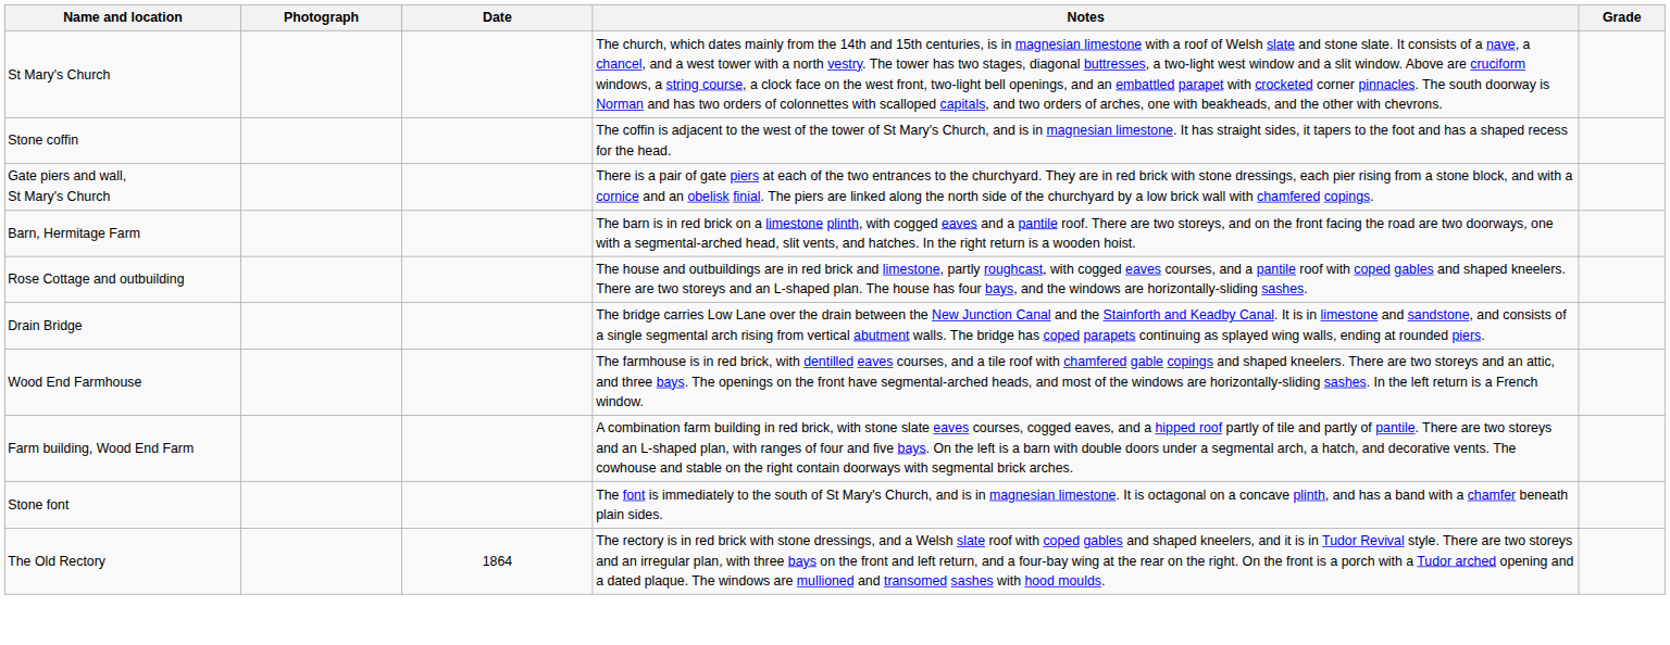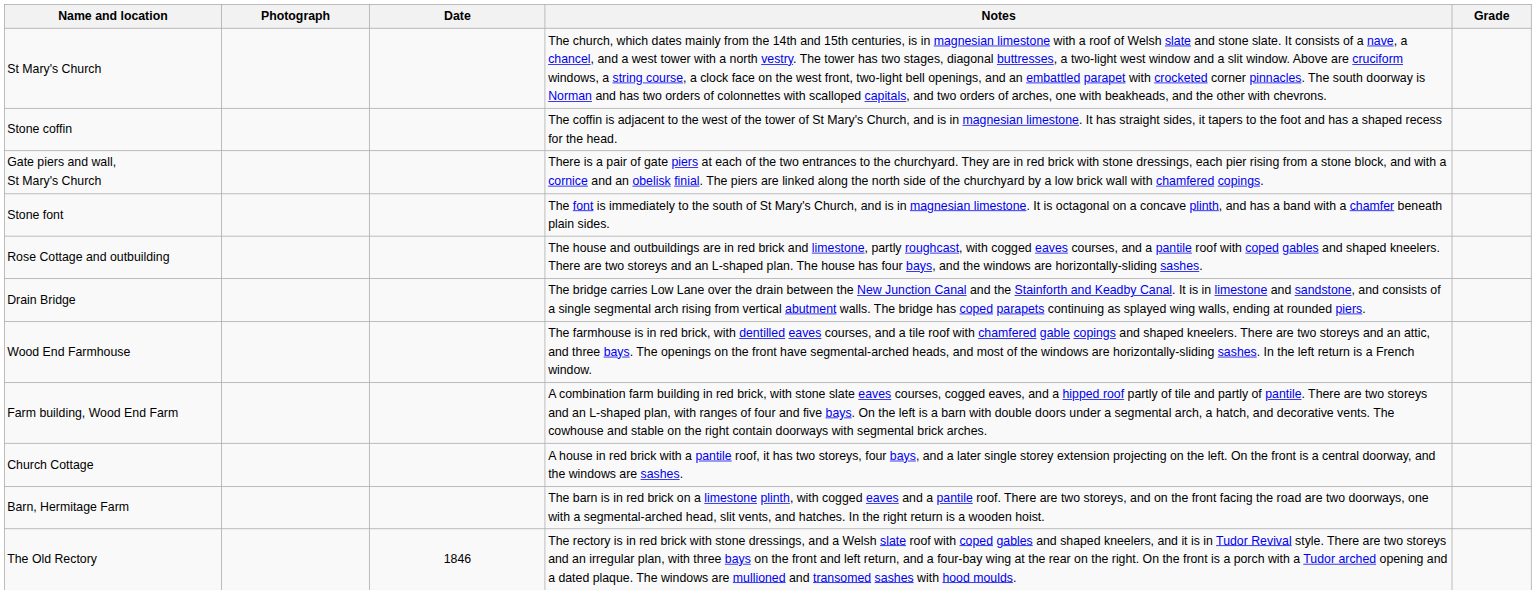 <table class="wikitable sortable plainrowheaders" style="width:100%; border:0; text-align:left; line-height:150%;">
 <tr>
 <th scope="col"  style="width:150px">Name and location</th>
 <th scope="col"  style="width:100px" class="unsortable">Photograph</th>
 <th scope="col"  style="width:120px">Date</th>
 <th scope="col"  style="width:650px" class="unsortable">Notes</th>
 <th scope="col"  style="width:50px">Grade</th>
 </tr>
 <tr>
 <td>St Mary's Church<br><small></small></td>
 <td></td>
 <td align="center"></td>
 <td>The church, which dates mainly from the 14th and 15th centuries, is in <a href='#'>magnesian limestone</a> with a roof of Welsh <a href='#'>slate</a> and stone slate.  It consists of a <a href='#'>nave</a>, a <a href='#'>chancel</a>, and a west tower with a north <a href='#'>vestry</a>.  The tower has two stages, diagonal <a href='#'>buttresses</a>, a two-light west window and a slit window.  Above are <a href='#'>cruciform</a> windows, a <a href='#'>string course</a>, a clock face on the west front, two-light bell openings, and an <a href='#'>embattled</a> <a href='#'>parapet</a> with <a href='#'>crocketed</a> corner <a href='#'>pinnacles</a>.  The south doorway is <a href='#'>Norman</a> and has two orders of colonnettes with scalloped <a href='#'>capitals</a>, and two orders of arches, one with beakheads, and the other with chevrons.</td>
 <td align="center" ></td>
 </tr>
 <tr>
 <td>Stone coffin<br><small></small></td>
 <td></td>
 <td align="center"></td>
 <td>The coffin is adjacent to the west of the tower of St Mary's Church, and is in <a href='#'>magnesian limestone</a>.  It has straight sides, it tapers to the foot and has a shaped recess for the head.</td>
 <td align="center" ></td>
 </tr>
 <tr>
 <td>Gate piers and wall,<br>St Mary's Church<br><small></small></td>
 <td></td>
 <td align="center"></td>
 <td>There is a pair of gate <a href='#'>piers</a> at each of the two entrances to the churchyard.  They are in red brick with stone dressings, each pier rising from a stone block, and with a <a href='#'>cornice</a> and an <a href='#'>obelisk</a> <a href='#'>finial</a>.  The piers are linked along the north side of the churchyard by a low brick wall with <a href='#'>chamfered</a> <a href='#'>copings</a>.</td>
 <td align="center" ></td>
 </tr>
 <tr>
-<td>Barn, Hermitage Farm<br><small></small></td>
+<td>Stone font<br><small></small></td>
 <td></td>
 <td align="center"></td>
-<td>The barn is in red brick on a <a href='#'>limestone</a> <a href='#'>plinth</a>, with cogged <a href='#'>eaves</a> and a <a href='#'>pantile</a> roof.  There are two storeys, and on the front facing the road are two doorways, one with a segmental-arched head, slit vents, and hatches.  In the right return is a wooden hoist.</td>
+<td>The <a href='#'>font</a> is immediately to the south of St Mary's Church, and is in <a href='#'>magnesian limestone</a>.  It is octagonal on a concave <a href='#'>plinth</a>, and has a band with a <a href='#'>chamfer</a> beneath plain sides.</td>
 <td align="center" ></td>
 </tr>
 <tr>
 <td>Rose Cottage and outbuilding<br><small></small></td>
 <td></td>
 <td align="center"></td>
 <td>The house and outbuildings are in red brick and <a href='#'>limestone</a>, partly <a href='#'>roughcast</a>, with cogged <a href='#'>eaves</a> courses, and a <a href='#'>pantile</a> roof with <a href='#'>coped</a> <a href='#'>gables</a> and shaped kneelers.  There are two storeys and an L-shaped plan.  The house has four <a href='#'>bays</a>, and the windows are horizontally-sliding <a href='#'>sashes</a>.</td>
 <td align="center" ></td>
 </tr>
 <tr>
 <td>Drain Bridge<br><small></small></td>
 <td></td>
 <td align="center"></td>
 <td>The bridge carries Low Lane over the drain between the <a href='#'>New Junction Canal</a> and the <a href='#'>Stainforth and Keadby Canal</a>.  It is in <a href='#'>limestone</a> and <a href='#'>sandstone</a>, and consists of a single segmental arch rising from vertical <a href='#'>abutment</a> walls.  The bridge has <a href='#'>coped</a> <a href='#'>parapets</a> continuing as splayed wing walls, ending at rounded <a href='#'>piers</a>.</td>
 <td align="center" ></td>
 </tr>
 <tr>
 <td>Wood End Farmhouse<br><small></small></td>
 <td></td>
 <td align="center"></td>
 <td>The farmhouse is in red brick, with <a href='#'>dentilled</a> <a href='#'>eaves</a> courses, and a tile roof with <a href='#'>chamfered</a> <a href='#'>gable</a> <a href='#'>copings</a> and shaped kneelers.  There are two storeys and an attic, and three <a href='#'>bays</a>.  The openings on the front have segmental-arched heads, and most of the windows are horizontally-sliding <a href='#'>sashes</a>.  In the left return is a French window.</td>
 <td align="center" ></td>
 </tr>
 <tr>
 <td>Farm building, Wood End Farm<br><small></small></td>
 <td></td>
 <td align="center"></td>
 <td>A combination farm building in red brick, with stone slate <a href='#'>eaves</a> courses, cogged eaves, and a <a href='#'>hipped roof</a> partly of tile and partly of <a href='#'>pantile</a>.  There are two storeys and an L-shaped plan, with ranges of four and five <a href='#'>bays</a>.  On the left is a barn with double doors under a segmental arch, a hatch, and decorative vents.  The cowhouse and stable on the right contain doorways with segmental brick arches.</td>
 <td align="center" ></td>
 </tr>
 <tr>
-<td>Stone font<br><small></small></td>
+<td>Church Cottage<br><small></small></td>
 <td></td>
 <td align="center"></td>
-<td>The <a href='#'>font</a> is immediately to the south of St Mary's Church, and is in <a href='#'>magnesian limestone</a>.  It is octagonal on a concave <a href='#'>plinth</a>, and has a band with a <a href='#'>chamfer</a> beneath plain sides.</td>
+<td>A house in red brick with a <a href='#'>pantile</a> roof, it has two storeys, four <a href='#'>bays</a>, and a later single storey extension projecting on the left.  On the front is a central doorway, and the windows are <a href='#'>sashes</a>.</td>
+<td align="center" ></td>
+</tr>
+<tr>
+<td>Barn, Hermitage Farm<br><small></small></td>
+<td></td>
+<td align="center"></td>
+<td>The barn is in red brick on a <a href='#'>limestone</a> <a href='#'>plinth</a>, with cogged <a href='#'>eaves</a> and a <a href='#'>pantile</a> roof.  There are two storeys, and on the front facing the road are two doorways, one with a segmental-arched head, slit vents, and hatches.  In the right return is a wooden hoist.</td>
 <td align="center" ></td>
 </tr>
 <tr>
 <td>The Old Rectory<br><small></small></td>
 <td></td>
-<td align="center">1864</td>
+<td align="center">1846</td>
 <td>The rectory is in red brick with stone dressings, and a Welsh <a href='#'>slate</a> roof with <a href='#'>coped</a> <a href='#'>gables</a> and shaped kneelers, and it is in <a href='#'>Tudor Revival</a> style.  There are two storeys and an irregular plan, with three <a href='#'>bays</a> on the front and left return, and a four-bay wing at the rear on the right.  On the front is a porch with a <a href='#'>Tudor arched</a> opening and a dated plaque.  The windows are <a href='#'>mullioned</a> and <a href='#'>transomed</a> <a href='#'>sashes</a> with <a href='#'>hood moulds</a>.</td>
 <td align="center" ></td>
 </tr>
 <tr>
 </tr>
 </table>
